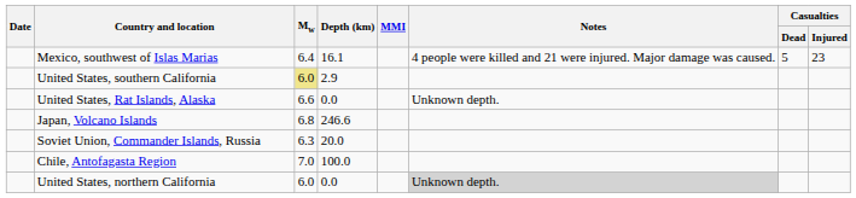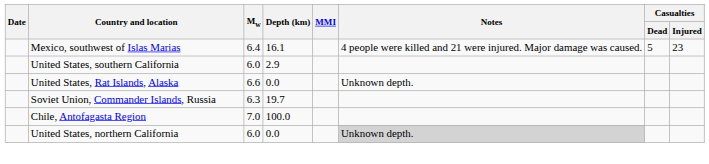 <table class="wikitable sortable sort-under" style="border:1px black; margin-left:1em;">
 <tr>
 <th rowspan="2"><small>Date</small></th>
 <th rowspan="2" style="width: 310px"><small>Country and location</small></th>
 <th rowspan="2"><small>M<sub>w</sub></small></th>
 <th rowspan="2"><small>Depth (km)</small></th>
 <th rowspan="2"><small><a href='#'>MMI</a></small></th>
 <th rowspan="2" class="unsortable"><small>Notes</small></th>
 <th colspan="2"><small>Casualties</small></th>
 </tr>
 <tr>
 <th><small>Dead</small></th>
 <th><small>Injured</small></th>
 </tr>
 <tr>
 <td></td>
 <td>Mexico, southwest of <a href='#'>Islas Marias</a></td>
 <td>6.4</td>
 <td>16.1</td>
 <td></td>
 <td>4 people were killed and 21 were injured. Major damage was caused.</td>
 <td>5</td>
 <td>23</td>
 </tr>
 <tr>
 <td></td>
 <td>United States, southern California</td>
-<td style="background: khaki;">6.0</td>
+<td>6.0</td>
 <td>2.9</td>
 <td></td>
 <td></td>
 <td></td>
 <td></td>
 </tr>
 <tr>
 <td></td>
 <td>United States, <a href='#'>Rat Islands</a>, <a href='#'>Alaska</a></td>
 <td>6.6</td>
 <td>0.0</td>
 <td></td>
 <td>Unknown depth.</td>
 <td></td>
 <td></td>
 </tr>
 <tr>
 <td></td>
-<td>Japan, <a href='#'>Volcano Islands</a></td>
-<td>6.8</td>
-<td>246.6</td>
-<td></td>
-<td></td>
-<td></td>
-<td></td>
-</tr>
-<tr>
-<td></td>
 <td>Soviet Union, <a href='#'>Commander Islands</a>, Russia</td>
 <td>6.3</td>
-<td>20.0</td>
+<td>19.7</td>
 <td></td>
 <td></td>
 <td></td>
 <td></td>
 </tr>
 <tr>
 <td></td>
 <td>Chile, <a href='#'>Antofagasta Region</a></td>
 <td>7.0</td>
 <td>100.0</td>
 <td></td>
 <td></td>
 <td></td>
 <td></td>
 </tr>
 <tr>
 <td></td>
 <td>United States, northern California</td>
 <td>6.0</td>
 <td>0.0</td>
 <td></td>
 <td style="background: lightgrey;">Unknown depth.</td>
 <td></td>
 <td></td>
 </tr>
 </table>
